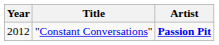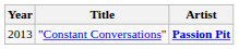 <table class="wikitable">
 <tr>
 <th>Year</th>
 <th>Title</th>
 <th>Artist</th>
 </tr>
 <tr>
-<td>2012</td>
+<td>2013</td>
 <td>"<a href='#'>Constant Conversations</a>"</td>
 <td><strong><a href='#'>Passion Pit</a></strong></td>
 </tr>
 </table>
